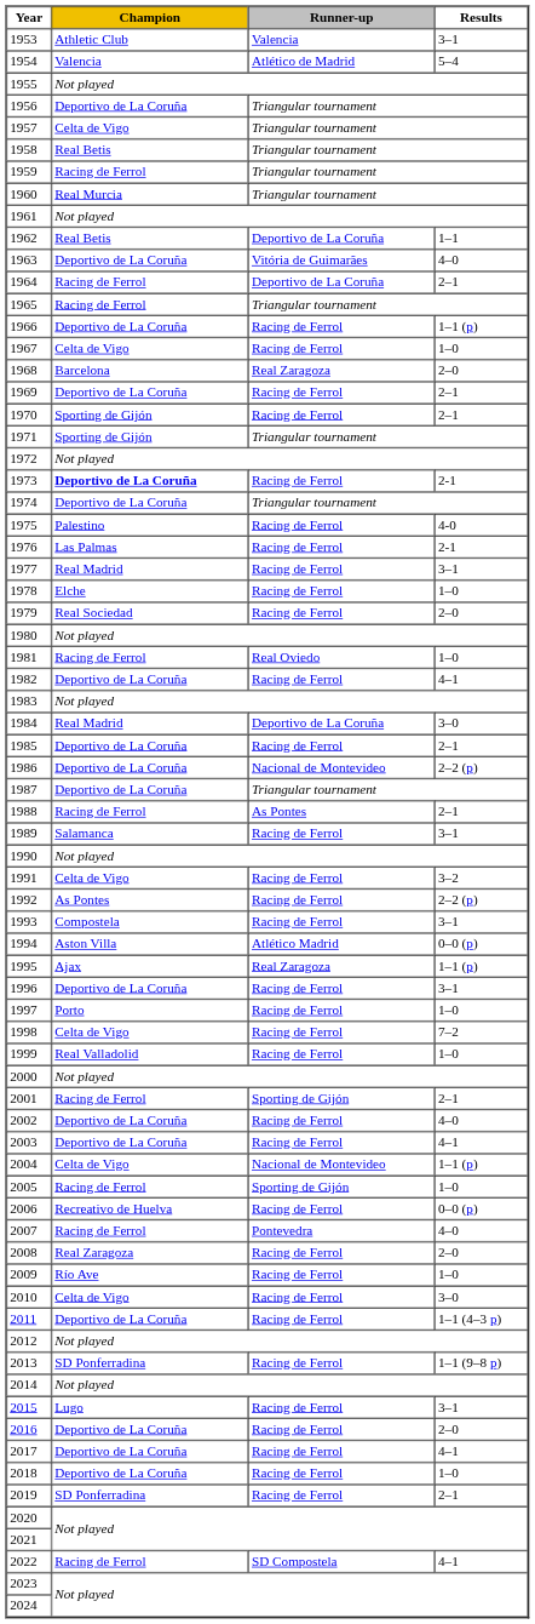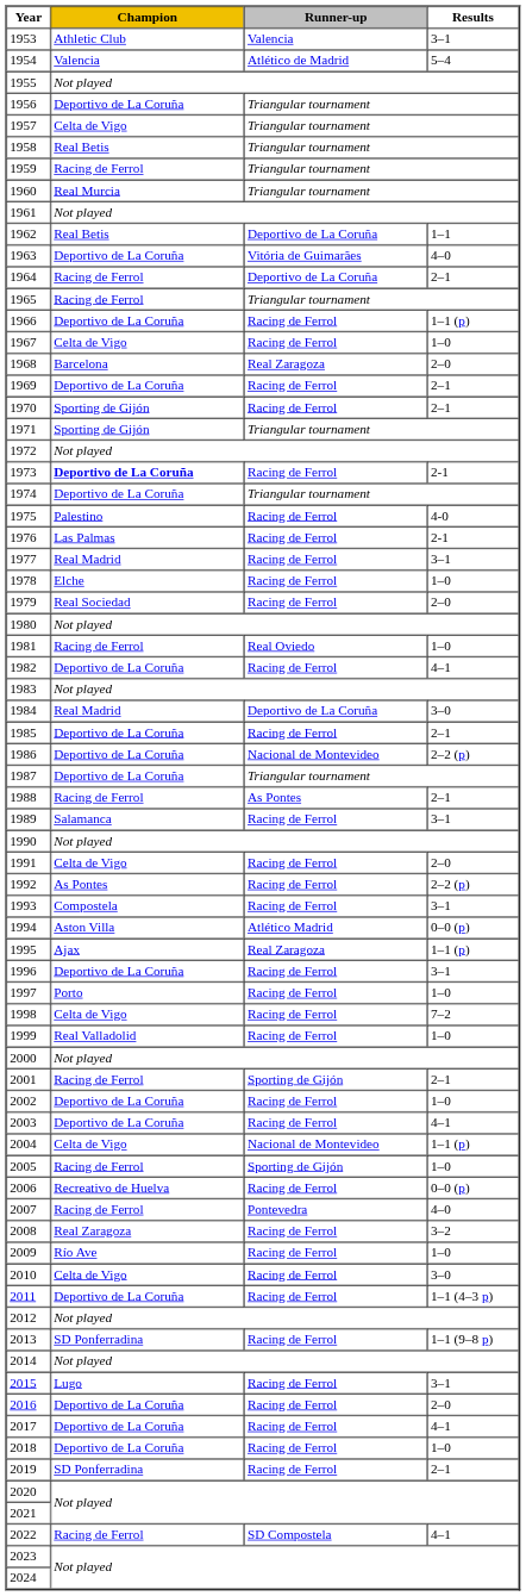 <table style = align="center" border="2" cellpadding="3" cellspacing="0" class="bonita" style="margin: 0.5em 0.5em 0.5em 1em; padding: 0.5em; background: #f9f9f9; border: 1px #aaa solid; border-collapse: collapse; font-size: 95%;" width=70%>
 <tr>
 <th>Year</th>
 <th bgcolor="#F0C000" align="center">Champion</th>
 <th bgcolor="#C0C0C0" align="center">Runner-up</th>
 <th>Results</th>
 </tr>
 <tr>
 <td>1953</td>
 <td> <a href='#'>Athletic Club</a></td>
 <td> <a href='#'>Valencia</a></td>
 <td>3–1</td>
 </tr>
 <tr>
 <td>1954</td>
 <td> <a href='#'>Valencia</a></td>
 <td> <a href='#'>Atlético de Madrid</a></td>
 <td>5–4</td>
 </tr>
 <tr>
 <td>1955</td>
 <td colspan="3"><em>Not played</em></td>
 </tr>
 <tr>
 <td>1956</td>
 <td> <a href='#'>Deportivo de La Coruña</a></td>
 <td colspan="2"><em>Triangular tournament</em></td>
 </tr>
 <tr>
 <td>1957</td>
 <td> <a href='#'>Celta de Vigo</a></td>
 <td colspan="2"><em>Triangular tournament</em></td>
 </tr>
 <tr>
 <td>1958</td>
 <td> <a href='#'>Real Betis</a></td>
 <td colspan="2"><em>Triangular tournament</em></td>
 </tr>
 <tr>
 <td>1959</td>
 <td> <a href='#'>Racing de Ferrol</a></td>
 <td colspan="2"><em>Triangular tournament</em></td>
 </tr>
 <tr>
 <td>1960</td>
 <td> <a href='#'>Real Murcia</a></td>
 <td colspan="2"><em>Triangular tournament</em></td>
 </tr>
 <tr>
 <td>1961</td>
 <td colspan="3"><em>Not played</em></td>
 </tr>
 <tr>
 <td>1962</td>
 <td> <a href='#'>Real Betis</a></td>
 <td> <a href='#'>Deportivo de La Coruña</a></td>
 <td>1–1</td>
 </tr>
 <tr>
 <td>1963</td>
 <td> <a href='#'>Deportivo de La Coruña</a></td>
 <td> <a href='#'>Vitória de Guimarães</a></td>
 <td>4–0</td>
 </tr>
 <tr>
 <td>1964</td>
 <td> <a href='#'>Racing de Ferrol</a></td>
 <td> <a href='#'>Deportivo de La Coruña</a></td>
 <td>2–1</td>
 </tr>
 <tr>
 <td>1965</td>
 <td> <a href='#'>Racing de Ferrol</a></td>
 <td colspan="2"><em>Triangular tournament</em></td>
 </tr>
 <tr>
 <td>1966</td>
 <td> <a href='#'>Deportivo de La Coruña</a></td>
 <td> <a href='#'>Racing de Ferrol</a></td>
 <td>1–1 (<a href='#'>p</a>)</td>
 </tr>
 <tr>
 <td>1967</td>
 <td> <a href='#'>Celta de Vigo</a></td>
 <td> <a href='#'>Racing de Ferrol</a></td>
 <td>1–0</td>
 </tr>
 <tr>
 <td>1968</td>
 <td> <a href='#'>Barcelona</a></td>
 <td> <a href='#'>Real Zaragoza</a></td>
 <td>2–0</td>
 </tr>
 <tr>
 <td>1969</td>
 <td> <a href='#'>Deportivo de La Coruña</a></td>
 <td> <a href='#'>Racing de Ferrol</a></td>
 <td>2–1</td>
 </tr>
 <tr>
 <td>1970</td>
 <td> <a href='#'>Sporting de Gijón</a></td>
 <td> <a href='#'>Racing de Ferrol</a></td>
 <td>2–1</td>
 </tr>
 <tr>
 <td>1971</td>
 <td> <a href='#'>Sporting de Gijón</a></td>
 <td colspan="2"><em>Triangular tournament</em></td>
 </tr>
 <tr>
 <td>1972</td>
 <td colspan="3"><em>Not played</em></td>
 </tr>
 <tr>
 <td>1973</td>
 <td><strong> <a href='#'>Deportivo de La Coruña</a></strong></td>
 <td> <a href='#'>Racing de Ferrol</a></td>
 <td>2-1</td>
 </tr>
 <tr>
 <td>1974</td>
 <td> <a href='#'>Deportivo de La Coruña</a></td>
 <td colspan="2"><em>Triangular tournament</em></td>
 </tr>
 <tr>
 <td>1975</td>
 <td> <a href='#'>Palestino</a></td>
 <td> <a href='#'>Racing de Ferrol</a></td>
 <td>4-0</td>
 </tr>
 <tr>
 <td>1976</td>
 <td> <a href='#'>Las Palmas</a></td>
 <td> <a href='#'>Racing de Ferrol</a></td>
 <td>2-1</td>
 </tr>
 <tr>
 <td>1977</td>
 <td> <a href='#'>Real Madrid</a></td>
 <td> <a href='#'>Racing de Ferrol</a></td>
 <td>3–1</td>
 </tr>
 <tr>
 <td>1978</td>
 <td> <a href='#'>Elche</a></td>
 <td> <a href='#'>Racing de Ferrol</a></td>
 <td>1–0</td>
 </tr>
 <tr>
 <td>1979</td>
 <td> <a href='#'>Real Sociedad</a></td>
 <td> <a href='#'>Racing de Ferrol</a></td>
 <td>2–0</td>
 </tr>
 <tr>
 <td>1980</td>
 <td colspan="3"><em>Not played</em></td>
 </tr>
 <tr>
 <td>1981</td>
 <td> <a href='#'>Racing de Ferrol</a></td>
 <td> <a href='#'>Real Oviedo</a></td>
 <td>1–0</td>
 </tr>
 <tr>
 <td>1982</td>
 <td> <a href='#'>Deportivo de La Coruña</a></td>
 <td> <a href='#'>Racing de Ferrol</a></td>
 <td>4–1</td>
 </tr>
 <tr>
 <td>1983</td>
 <td colspan="3"><em>Not played</em></td>
 </tr>
 <tr>
 <td>1984</td>
 <td> <a href='#'>Real Madrid</a></td>
 <td> <a href='#'>Deportivo de La Coruña</a></td>
 <td>3–0</td>
 </tr>
 <tr>
 <td>1985</td>
 <td> <a href='#'>Deportivo de La Coruña</a></td>
 <td> <a href='#'>Racing de Ferrol</a></td>
 <td>2–1</td>
 </tr>
 <tr>
 <td>1986</td>
 <td> <a href='#'>Deportivo de La Coruña</a></td>
 <td> <a href='#'>Nacional de Montevideo</a></td>
 <td>2–2 (<a href='#'>p</a>)</td>
 </tr>
 <tr>
 <td>1987</td>
 <td> <a href='#'>Deportivo de La Coruña</a></td>
 <td colspan="2"><em>Triangular tournament</em></td>
 </tr>
 <tr>
 <td>1988</td>
 <td> <a href='#'>Racing de Ferrol</a></td>
 <td> <a href='#'>As Pontes</a></td>
 <td>2–1</td>
 </tr>
 <tr>
 <td>1989</td>
 <td> <a href='#'>Salamanca</a></td>
 <td> <a href='#'>Racing de Ferrol</a></td>
 <td>3–1</td>
 </tr>
 <tr>
 <td>1990</td>
 <td colspan="3"><em>Not played</em></td>
 </tr>
 <tr>
 <td>1991</td>
 <td> <a href='#'>Celta de Vigo</a></td>
 <td> <a href='#'>Racing de Ferrol</a></td>
-<td>3–2</td>
+<td>2–0</td>
 </tr>
 <tr>
 <td>1992</td>
 <td> <a href='#'>As Pontes</a></td>
 <td> <a href='#'>Racing de Ferrol</a></td>
 <td>2–2 (<a href='#'>p</a>)</td>
 </tr>
 <tr>
 <td>1993</td>
 <td> <a href='#'>Compostela</a></td>
 <td> <a href='#'>Racing de Ferrol</a></td>
 <td>3–1</td>
 </tr>
 <tr>
 <td>1994</td>
 <td> <a href='#'>Aston Villa</a></td>
 <td> <a href='#'>Atlético Madrid</a></td>
 <td>0–0 (<a href='#'>p</a>)</td>
 </tr>
 <tr>
 <td>1995</td>
 <td> <a href='#'>Ajax</a></td>
 <td> <a href='#'>Real Zaragoza</a></td>
 <td>1–1 (<a href='#'>p</a>)</td>
 </tr>
 <tr>
 <td>1996</td>
 <td> <a href='#'>Deportivo de La Coruña</a></td>
 <td> <a href='#'>Racing de Ferrol</a></td>
 <td>3–1</td>
 </tr>
 <tr>
 <td>1997</td>
 <td> <a href='#'>Porto</a></td>
 <td> <a href='#'>Racing de Ferrol</a></td>
 <td>1–0</td>
 </tr>
 <tr>
 <td>1998</td>
 <td> <a href='#'>Celta de Vigo</a></td>
 <td> <a href='#'>Racing de Ferrol</a></td>
 <td>7–2</td>
 </tr>
 <tr>
 <td>1999</td>
 <td> <a href='#'>Real Valladolid</a></td>
 <td> <a href='#'>Racing de Ferrol</a></td>
 <td>1–0</td>
 </tr>
 <tr>
 <td>2000</td>
 <td colspan="3"><em>Not played</em></td>
 </tr>
 <tr>
 <td>2001</td>
 <td> <a href='#'>Racing de Ferrol</a></td>
 <td> <a href='#'>Sporting de Gijón</a></td>
 <td>2–1</td>
 </tr>
 <tr>
 <td>2002</td>
 <td> <a href='#'>Deportivo de La Coruña</a></td>
 <td> <a href='#'>Racing de Ferrol</a></td>
-<td>4–0</td>
+<td>1–0</td>
 </tr>
 <tr>
 <td>2003</td>
 <td> <a href='#'>Deportivo de La Coruña</a></td>
 <td> <a href='#'>Racing de Ferrol</a></td>
 <td>4–1</td>
 </tr>
 <tr>
 <td>2004</td>
 <td> <a href='#'>Celta de Vigo</a></td>
 <td> <a href='#'>Nacional de Montevideo</a></td>
 <td>1–1 (<a href='#'>p</a>)</td>
 </tr>
 <tr>
 <td>2005</td>
 <td> <a href='#'>Racing de Ferrol</a></td>
 <td> <a href='#'>Sporting de Gijón</a></td>
 <td>1–0</td>
 </tr>
 <tr>
 <td>2006</td>
 <td> <a href='#'>Recreativo de Huelva</a></td>
 <td> <a href='#'>Racing de Ferrol</a></td>
 <td>0–0 (<a href='#'>p</a>)</td>
 </tr>
 <tr>
 <td>2007</td>
 <td> <a href='#'>Racing de Ferrol</a></td>
 <td> <a href='#'>Pontevedra</a></td>
 <td>4–0</td>
 </tr>
 <tr>
 <td>2008</td>
 <td> <a href='#'>Real Zaragoza</a></td>
 <td> <a href='#'>Racing de Ferrol</a></td>
-<td>2–0</td>
+<td>3–2</td>
 </tr>
 <tr>
 <td>2009</td>
 <td> <a href='#'>Río Ave</a></td>
 <td> <a href='#'>Racing de Ferrol</a></td>
 <td>1–0</td>
 </tr>
 <tr>
 <td>2010</td>
 <td> <a href='#'>Celta de Vigo</a></td>
 <td> <a href='#'>Racing de Ferrol</a></td>
 <td>3–0</td>
 </tr>
 <tr>
 <td><a href='#'>2011</a></td>
 <td> <a href='#'>Deportivo de La Coruña</a></td>
 <td> <a href='#'>Racing de Ferrol</a></td>
 <td>1–1 (4–3 <a href='#'>p</a>)</td>
 </tr>
 <tr>
 <td>2012</td>
 <td colspan="3"><em>Not played</em></td>
 </tr>
 <tr>
 <td>2013</td>
 <td> <a href='#'>SD Ponferradina</a></td>
 <td> <a href='#'>Racing de Ferrol</a></td>
 <td>1–1 (9–8 <a href='#'>p</a>)</td>
 </tr>
 <tr>
 <td>2014</td>
 <td colspan="3"><em>Not played</em></td>
 </tr>
 <tr>
 <td><a href='#'>2015</a></td>
 <td> <a href='#'>Lugo</a></td>
 <td> <a href='#'>Racing de Ferrol</a></td>
 <td>3–1</td>
 </tr>
 <tr>
 <td><a href='#'>2016</a></td>
 <td> <a href='#'>Deportivo de La Coruña</a></td>
 <td> <a href='#'>Racing de Ferrol</a></td>
 <td>2–0</td>
 </tr>
 <tr>
 <td>2017</td>
 <td> <a href='#'>Deportivo de La Coruña</a></td>
 <td> <a href='#'>Racing de Ferrol</a></td>
 <td>4–1</td>
 </tr>
 <tr>
 <td>2018</td>
 <td> <a href='#'>Deportivo de La Coruña</a></td>
 <td> <a href='#'>Racing de Ferrol</a></td>
 <td>1–0</td>
 </tr>
 <tr>
 <td>2019</td>
 <td> <a href='#'>SD Ponferradina</a></td>
 <td> <a href='#'>Racing de Ferrol</a></td>
 <td>2–1</td>
 </tr>
 <tr>
 <td>2020</td>
 <td colspan="3" rowspan="2"><em>Not played</em></td>
 </tr>
 <tr>
 <td>2021</td>
 </tr>
 <tr>
 <td>2022</td>
 <td> <a href='#'>Racing de Ferrol</a></td>
 <td> <a href='#'>SD Compostela</a></td>
 <td>4–1</td>
 </tr>
 <tr>
 <td>2023</td>
 <td colspan="3" rowspan="2"><em>Not played</em></td>
 </tr>
 <tr>
 <td>2024</td>
 </tr>
 <tr>
 </tr>
 </table>
